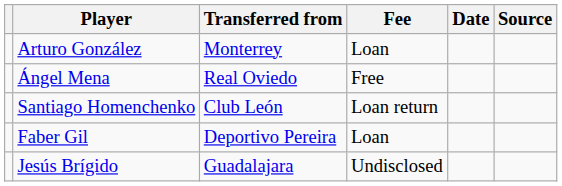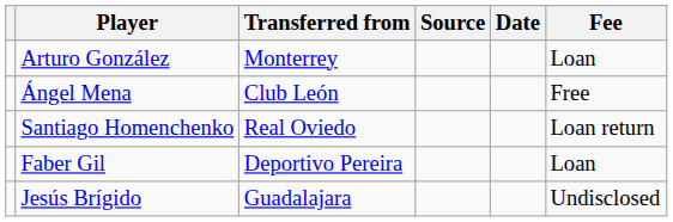 <table class="wikitable plainrowheaders sortable">
 <tr>
 <th></th>
 <th scope="col">Player</th>
 <th>Transferred from</th>
+<th scope="col">Source</th>
+<th scope="col">Date</th>
 <th style="width: 80px;">Fee</th>
-<th scope="col">Date</th>
-<th scope="col">Source</th>
 </tr>
 <tr>
 <td align="center"></td>
 <td> <a href='#'>Arturo González</a></td>
 <td> <a href='#'>Monterrey</a></td>
-<td>Loan</td>
 <td></td>
 <td></td>
+<td>Loan</td>
 </tr>
 <tr>
 <td align="center"></td>
 <td> <a href='#'>Ángel Mena</a></td>
-<td> <a href='#'>Real Oviedo</a></td>
-<td>Free</td>
+<td> <a href='#'>Club León</a></td>
 <td></td>
 <td></td>
+<td>Free</td>
 </tr>
 <tr>
 <td align="center"></td>
 <td> <a href='#'>Santiago Homenchenko</a></td>
-<td> <a href='#'>Club León</a></td>
-<td>Loan return</td>
+<td> <a href='#'>Real Oviedo</a></td>
 <td></td>
 <td></td>
+<td>Loan return</td>
 </tr>
 <tr>
 <td align="center"></td>
 <td> <a href='#'>Faber Gil</a></td>
 <td> <a href='#'>Deportivo Pereira</a></td>
-<td>Loan</td>
 <td></td>
 <td></td>
+<td>Loan</td>
 </tr>
 <tr>
 <td align="center"></td>
 <td> <a href='#'>Jesús Brígido</a></td>
 <td> <a href='#'>Guadalajara</a></td>
-<td>Undisclosed</td>
 <td></td>
 <td></td>
+<td>Undisclosed</td>
 </tr>
 </table>
